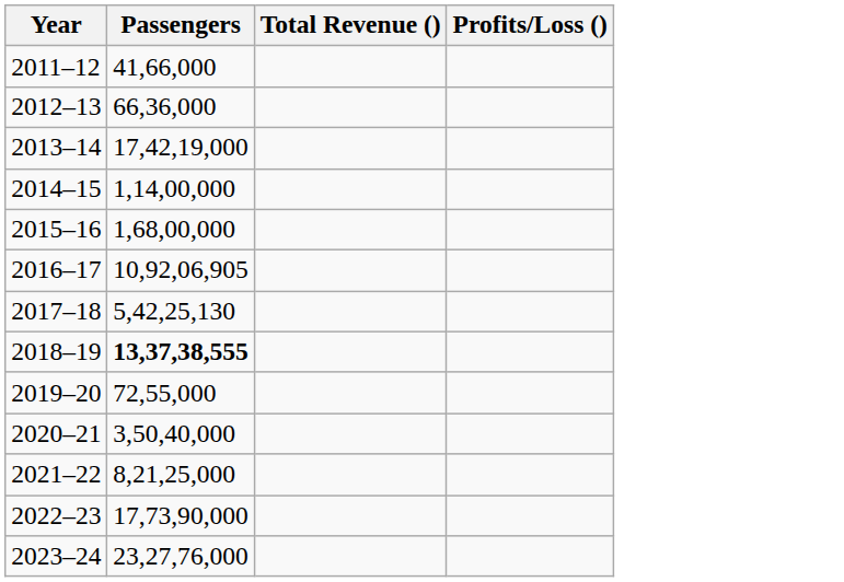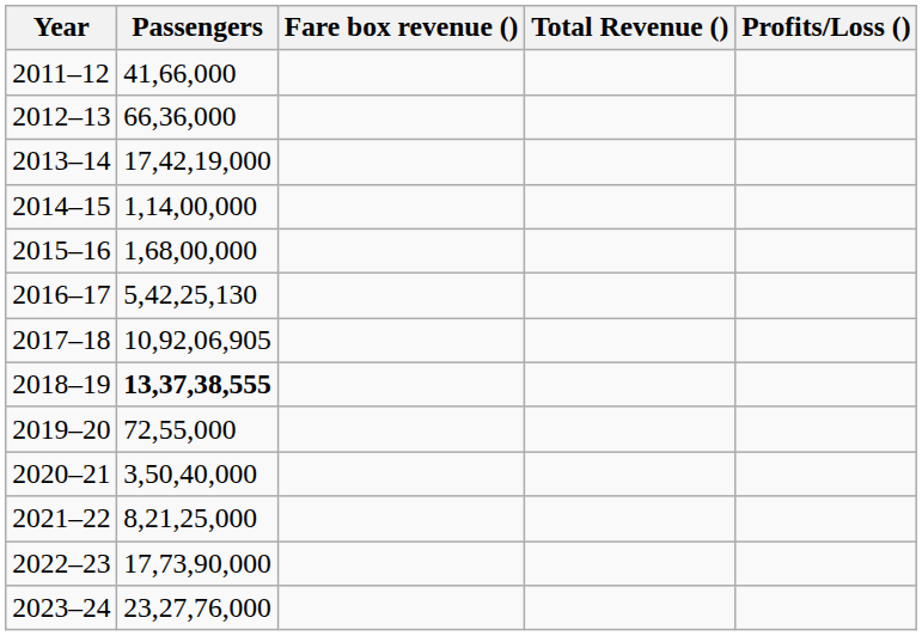 <table class="wikitable">
 <tr>
 <th>Year</th>
 <th>Passengers</th>
+<th>Fare box revenue ()</th>
 <th>Total Revenue () </th>
 <th>Profits/Loss ()</th>
 </tr>
 <tr>
 <td>2011–12</td>
 <td>41,66,000</td>
 <td></td>
 <td></td>
+<td></td>
 </tr>
 <tr>
 <td>2012–13</td>
 <td>66,36,000</td>
+<td></td>
 <td></td>
 <td></td>
 </tr>
 <tr>
 <td>2013–14</td>
 <td>17,42,19,000</td>
 <td></td>
 <td></td>
+<td></td>
 </tr>
 <tr>
 <td>2014–15</td>
 <td>1,14,00,000</td>
+<td></td>
 <td></td>
 <td></td>
 </tr>
 <tr>
 <td>2015–16</td>
 <td>1,68,00,000</td>
 <td></td>
 <td></td>
+<td></td>
 </tr>
 <tr>
 <td>2016–17</td>
-<td>10,92,06,905</td>
+<td>5,42,25,130</td>
+<td></td>
 <td></td>
 <td></td>
 </tr>
 <tr>
 <td>2017–18</td>
-<td>5,42,25,130</td>
+<td>10,92,06,905</td>
+<td></td>
 <td></td>
 <td></td>
 </tr>
 <tr>
 <td>2018–19</td>
 <td><strong>13,37,38,555</strong></td>
 <td></td>
 <td></td>
+<td></td>
 </tr>
 <tr>
 <td>2019–20</td>
 <td>72,55,000</td>
+<td></td>
 <td></td>
 <td></td>
 </tr>
 <tr>
 <td>2020–21</td>
 <td>3,50,40,000</td>
 <td></td>
 <td></td>
+<td></td>
 </tr>
 <tr>
 <td>2021–22</td>
 <td>8,21,25,000</td>
+<td></td>
 <td></td>
 <td></td>
 </tr>
 <tr>
 <td>2022–23</td>
 <td>17,73,90,000</td>
 <td></td>
 <td></td>
+<td></td>
 </tr>
 <tr>
 <td>2023–24</td>
 <td>23,27,76,000</td>
 <td></td>
 <td></td>
+<td></td>
 </tr>
 </table>
